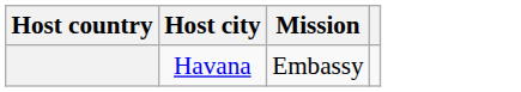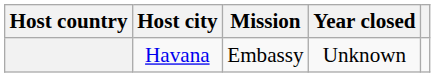 <table class="wikitable plainrowheaders" style="text-align:center;">
 <tr>
 <th scope="col">Host country</th>
 <th scope="col">Host city</th>
 <th scope="col">Mission</th>
+<th scope="col">Year closed</th>
 <th scope="col"></th>
 </tr>
 <tr>
 <th scope="row"></th>
 <td><a href='#'>Havana</a></td>
 <td>Embassy</td>
+<td>Unknown</td>
 <td></td>
 </tr>
 </table>
